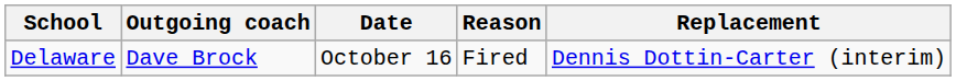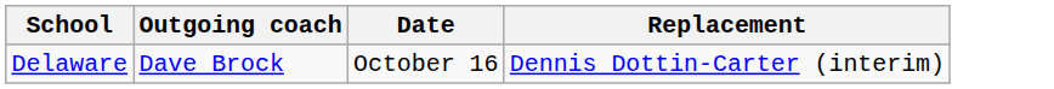 <table class="wikitable sortable">
 <tr>
 <th>School</th>
 <th>Outgoing coach</th>
 <th>Date</th>
-<th>Reason</th>
 <th>Replacement</th>
 </tr>
 <tr>
 <td><a href='#'>Delaware</a></td>
 <td><a href='#'>Dave Brock</a></td>
 <td>October 16</td>
-<td>Fired</td>
 <td><a href='#'>Dennis Dottin-Carter</a> (interim)</td>
 </tr>
 </table>
